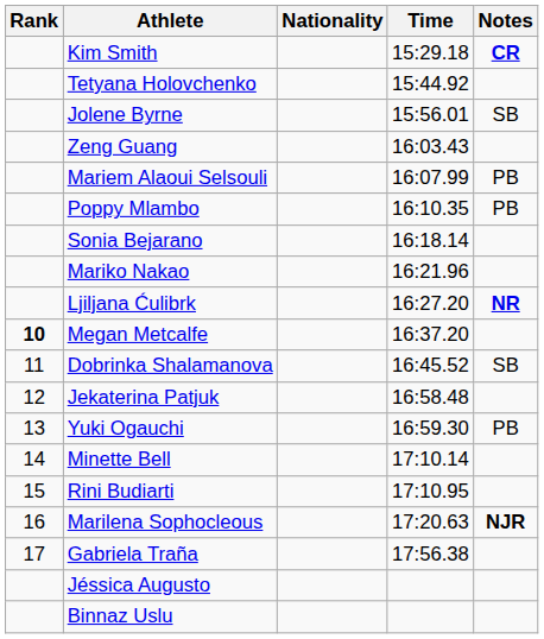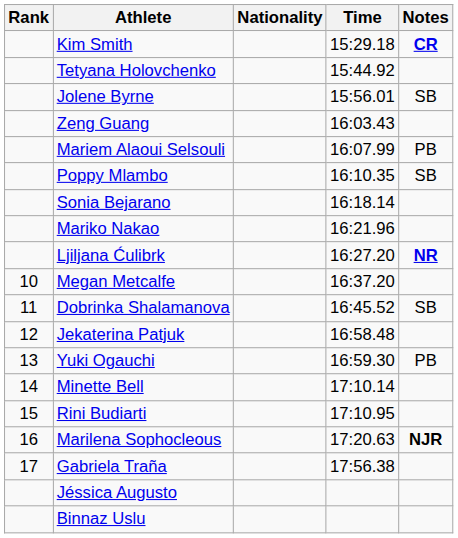 <table class="wikitable sortable" style="text-align:center">
 <tr>
 <th>Rank</th>
 <th>Athlete</th>
 <th>Nationality</th>
 <th>Time</th>
 <th>Notes</th>
 </tr>
 <tr>
 <td></td>
 <td align="left"><a href='#'>Kim Smith</a></td>
 <td align=left></td>
 <td>15:29.18</td>
 <td><strong><a href='#'>CR</a></strong></td>
 </tr>
 <tr>
 <td></td>
 <td align="left"><a href='#'>Tetyana Holovchenko</a></td>
 <td align=left></td>
 <td>15:44.92</td>
 <td></td>
 </tr>
 <tr>
 <td></td>
 <td align="left"><a href='#'>Jolene Byrne</a></td>
 <td align=left></td>
 <td>15:56.01</td>
 <td>SB</td>
 </tr>
 <tr>
 <td></td>
 <td align="left"><a href='#'>Zeng Guang</a></td>
 <td align=left></td>
 <td>16:03.43</td>
 <td></td>
 </tr>
 <tr>
 <td></td>
 <td align="left"><a href='#'>Mariem Alaoui Selsouli</a></td>
 <td align=left></td>
 <td>16:07.99</td>
 <td>PB</td>
 </tr>
 <tr>
 <td></td>
 <td align="left"><a href='#'>Poppy Mlambo</a></td>
 <td align=left></td>
 <td>16:10.35</td>
-<td>PB</td>
+<td>SB</td>
 </tr>
 <tr>
 <td></td>
 <td align="left"><a href='#'>Sonia Bejarano</a></td>
 <td align=left></td>
 <td>16:18.14</td>
 <td></td>
 </tr>
 <tr>
 <td></td>
 <td align="left"><a href='#'>Mariko Nakao</a></td>
 <td align=left></td>
 <td>16:21.96</td>
 <td></td>
 </tr>
 <tr>
 <td></td>
 <td align="left"><a href='#'>Ljiljana Ćulibrk</a></td>
 <td align=left></td>
 <td>16:27.20</td>
 <td><strong><a href='#'>NR</a></strong></td>
 </tr>
 <tr>
-<td><strong>10</strong></td>
+<td>10</td>
 <td align="left"><a href='#'>Megan Metcalfe</a></td>
 <td align=left></td>
 <td>16:37.20</td>
 <td></td>
 </tr>
 <tr>
 <td>11</td>
 <td align="left"><a href='#'>Dobrinka Shalamanova</a></td>
 <td align=left></td>
 <td>16:45.52</td>
 <td>SB</td>
 </tr>
 <tr>
 <td>12</td>
 <td align="left"><a href='#'>Jekaterina Patjuk</a></td>
 <td align=left></td>
 <td>16:58.48</td>
 <td></td>
 </tr>
 <tr>
 <td>13</td>
 <td align="left"><a href='#'>Yuki Ogauchi</a></td>
 <td align=left></td>
 <td>16:59.30</td>
 <td>PB</td>
 </tr>
 <tr>
 <td>14</td>
 <td align="left"><a href='#'>Minette Bell</a></td>
 <td align=left></td>
 <td>17:10.14</td>
 <td></td>
 </tr>
 <tr>
 <td>15</td>
 <td align="left"><a href='#'>Rini Budiarti</a></td>
 <td align=left></td>
 <td>17:10.95</td>
 <td></td>
 </tr>
 <tr>
 <td>16</td>
 <td align="left"><a href='#'>Marilena Sophocleous</a></td>
 <td align=left></td>
 <td>17:20.63</td>
 <td><strong>NJR</strong></td>
 </tr>
 <tr>
 <td>17</td>
 <td align="left"><a href='#'>Gabriela Traña</a></td>
 <td align=left></td>
 <td>17:56.38</td>
 <td></td>
 </tr>
 <tr>
 <td></td>
 <td align="left"><a href='#'>Jéssica Augusto</a></td>
 <td align=left></td>
 <td></td>
 <td></td>
 </tr>
 <tr>
 <td></td>
 <td align="left"><a href='#'>Binnaz Uslu</a></td>
 <td align=left></td>
 <td></td>
 <td></td>
 </tr>
 </table>
